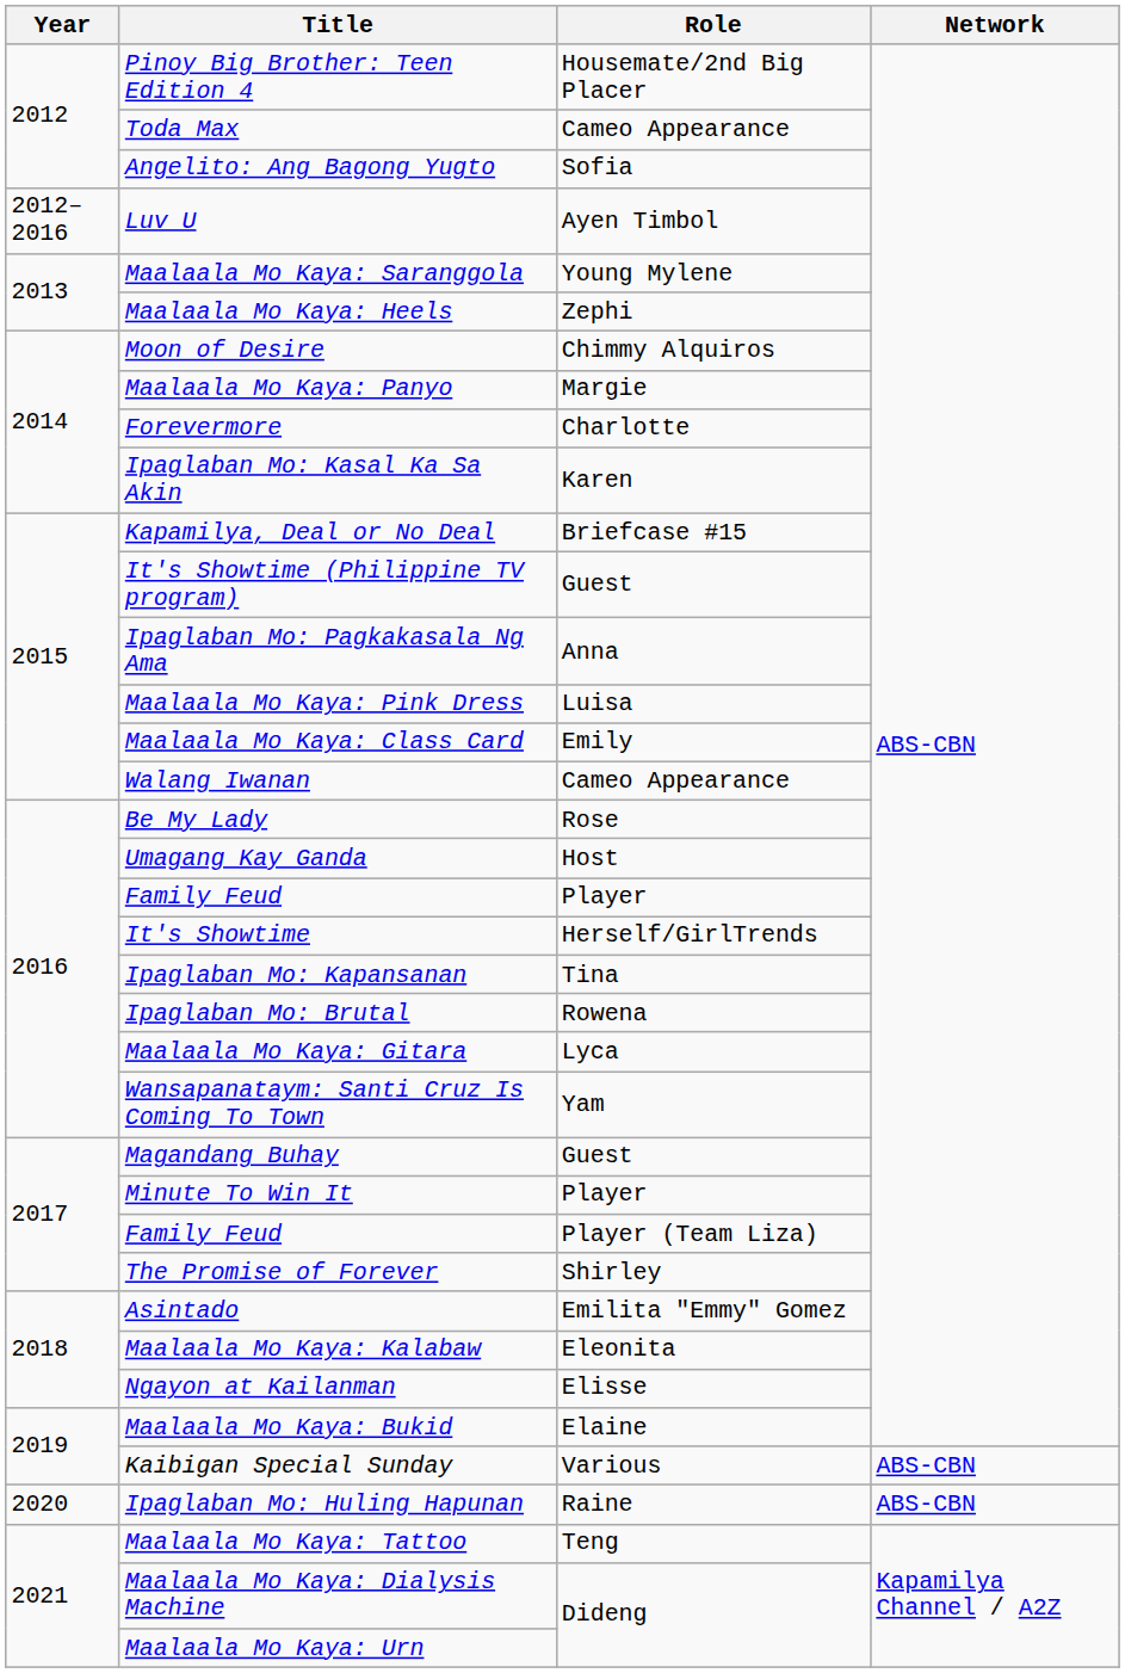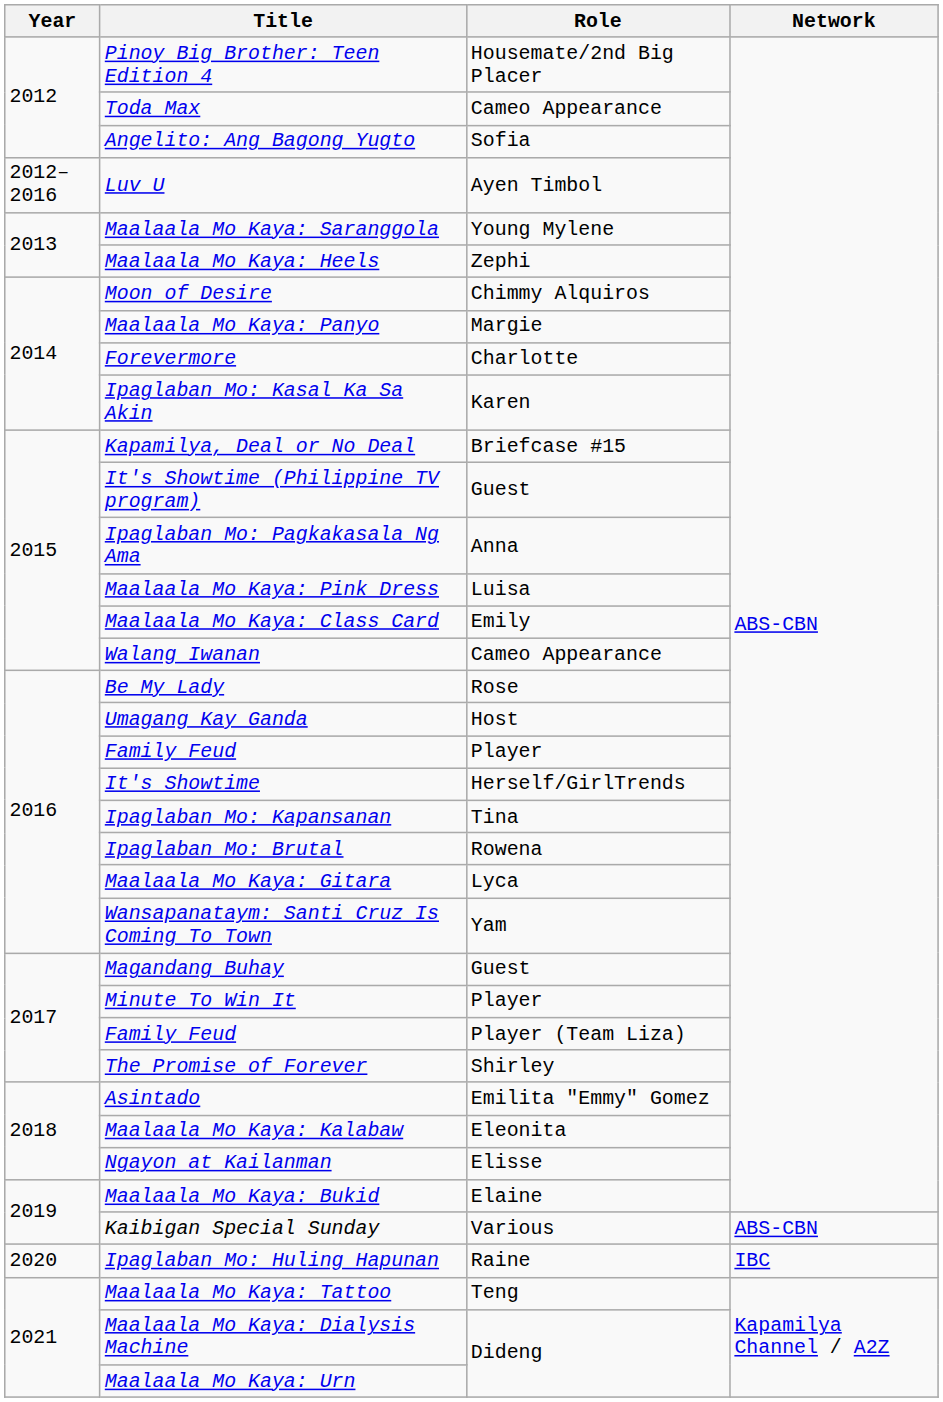 <table class="wikitable sortable">
 <tr>
 <th>Year</th>
 <th>Title</th>
 <th>Role</th>
 <th>Network</th>
 </tr>
 <tr>
 <td rowspan=3>2012</td>
 <td><em> <a href='#'>Pinoy Big Brother: Teen Edition 4</a></em></td>
 <td>Housemate/2nd Big Placer</td>
 <td rowspan=32><a href='#'>ABS-CBN</a></td>
 </tr>
 <tr>
 <td><em><a href='#'>Toda Max</a></em></td>
 <td>Cameo Appearance</td>
 </tr>
 <tr>
 <td><em><a href='#'>Angelito: Ang Bagong Yugto</a></em></td>
 <td>Sofia</td>
 </tr>
 <tr>
 <td>2012–2016</td>
 <td><em><a href='#'>Luv U</a></em></td>
 <td>Ayen Timbol</td>
 </tr>
 <tr>
 <td rowspan=2>2013</td>
 <td><em><a href='#'>Maalaala Mo Kaya: Saranggola</a></em></td>
 <td>Young Mylene</td>
 </tr>
 <tr>
 <td><em><a href='#'>Maalaala Mo Kaya: Heels</a></em></td>
 <td>Zephi</td>
 </tr>
 <tr>
 <td rowspan=4>2014</td>
 <td><em><a href='#'>Moon of Desire</a></em></td>
 <td>Chimmy Alquiros</td>
 </tr>
 <tr>
 <td><em><a href='#'> Maalaala Mo Kaya: Panyo</a></em></td>
 <td>Margie</td>
 </tr>
 <tr>
 <td><em><a href='#'>Forevermore</a></em></td>
 <td>Charlotte</td>
 </tr>
 <tr>
 <td><em><a href='#'>Ipaglaban Mo: Kasal Ka Sa Akin</a></em></td>
 <td>Karen</td>
 </tr>
 <tr>
 <td rowspan=6>2015</td>
 <td><em><a href='#'>Kapamilya, Deal or No Deal</a></em></td>
 <td>Briefcase #15</td>
 </tr>
 <tr>
 <td><em><a href='#'>It's Showtime (Philippine TV program)</a></em></td>
 <td>Guest</td>
 </tr>
 <tr>
 <td><em><a href='#'>Ipaglaban Mo: Pagkakasala Ng Ama</a></em></td>
 <td>Anna</td>
 </tr>
 <tr>
 <td><em><a href='#'>Maalaala Mo Kaya: Pink Dress</a></em></td>
 <td>Luisa</td>
 </tr>
 <tr>
 <td><em><a href='#'>Maalaala Mo Kaya: Class Card</a></em></td>
 <td>Emily</td>
 </tr>
 <tr>
 <td><em><a href='#'>Walang Iwanan</a></em></td>
 <td>Cameo Appearance</td>
 </tr>
 <tr>
 <td rowspan=8>2016</td>
 <td><em><a href='#'>Be My Lady</a></em></td>
 <td>Rose</td>
 </tr>
 <tr>
 <td><em><a href='#'>Umagang Kay Ganda</a></em></td>
 <td>Host</td>
 </tr>
 <tr>
 <td><em><a href='#'>Family Feud</a></em></td>
 <td>Player</td>
 </tr>
 <tr>
 <td><em><a href='#'>It's Showtime</a></em></td>
 <td>Herself/GirlTrends</td>
 </tr>
 <tr>
 <td><em><a href='#'>Ipaglaban Mo: Kapansanan</a></em></td>
 <td>Tina</td>
 </tr>
 <tr>
 <td><em><a href='#'>Ipaglaban Mo: Brutal</a></em></td>
 <td>Rowena</td>
 </tr>
 <tr>
 <td><em><a href='#'> Maalaala Mo Kaya: Gitara</a></em></td>
 <td>Lyca</td>
 </tr>
 <tr>
 <td><em><a href='#'> Wansapanataym: Santi Cruz Is Coming To Town</a></em></td>
 <td>Yam</td>
 </tr>
 <tr>
 <td rowspan=4>2017</td>
 <td><em><a href='#'>Magandang Buhay</a></em></td>
 <td>Guest</td>
 </tr>
 <tr>
 <td><em><a href='#'>Minute To Win It</a></em></td>
 <td>Player</td>
 </tr>
 <tr>
 <td><em><a href='#'>Family Feud</a></em></td>
 <td>Player (Team Liza)</td>
 </tr>
 <tr>
 <td><em><a href='#'>The Promise of Forever</a></em></td>
 <td>Shirley</td>
 </tr>
 <tr>
 <td rowspan=3>2018</td>
 <td><em><a href='#'>Asintado</a></em></td>
 <td>Emilita "Emmy" Gomez</td>
 </tr>
 <tr>
 <td><em><a href='#'>Maalaala Mo Kaya: Kalabaw</a></em></td>
 <td>Eleonita</td>
 </tr>
 <tr>
 <td><em><a href='#'>Ngayon at Kailanman</a></em></td>
 <td>Elisse</td>
 </tr>
 <tr>
 <td rowspan=2>2019</td>
 <td><em><a href='#'>Maalaala Mo Kaya: Bukid</a></em></td>
 <td>Elaine</td>
 </tr>
 <tr>
 <td><em>Kaibigan Special Sunday</em></td>
 <td>Various</td>
 <td><a href='#'>ABS-CBN</a></td>
 </tr>
 <tr>
 <td>2020</td>
 <td><em><a href='#'>Ipaglaban Mo: Huling Hapunan</a></em></td>
 <td>Raine</td>
-<td><a href='#'>ABS-CBN</a></td>
+<td><a href='#'>IBC</a></td>
 </tr>
 <tr>
 <td rowspan=3>2021</td>
 <td><em><a href='#'>Maalaala Mo Kaya: Tattoo</a></em></td>
 <td>Teng</td>
 <td rowspan=3><a href='#'>Kapamilya Channel</a> / <a href='#'>A2Z</a></td>
 </tr>
 <tr>
 <td><em><a href='#'>Maalaala Mo Kaya: Dialysis Machine</a></em></td>
 <td rowspan=3>Dideng</td>
 </tr>
 <tr>
 <td><em><a href='#'>Maalaala Mo Kaya: Urn</a></em></td>
 </tr>
 </table>
